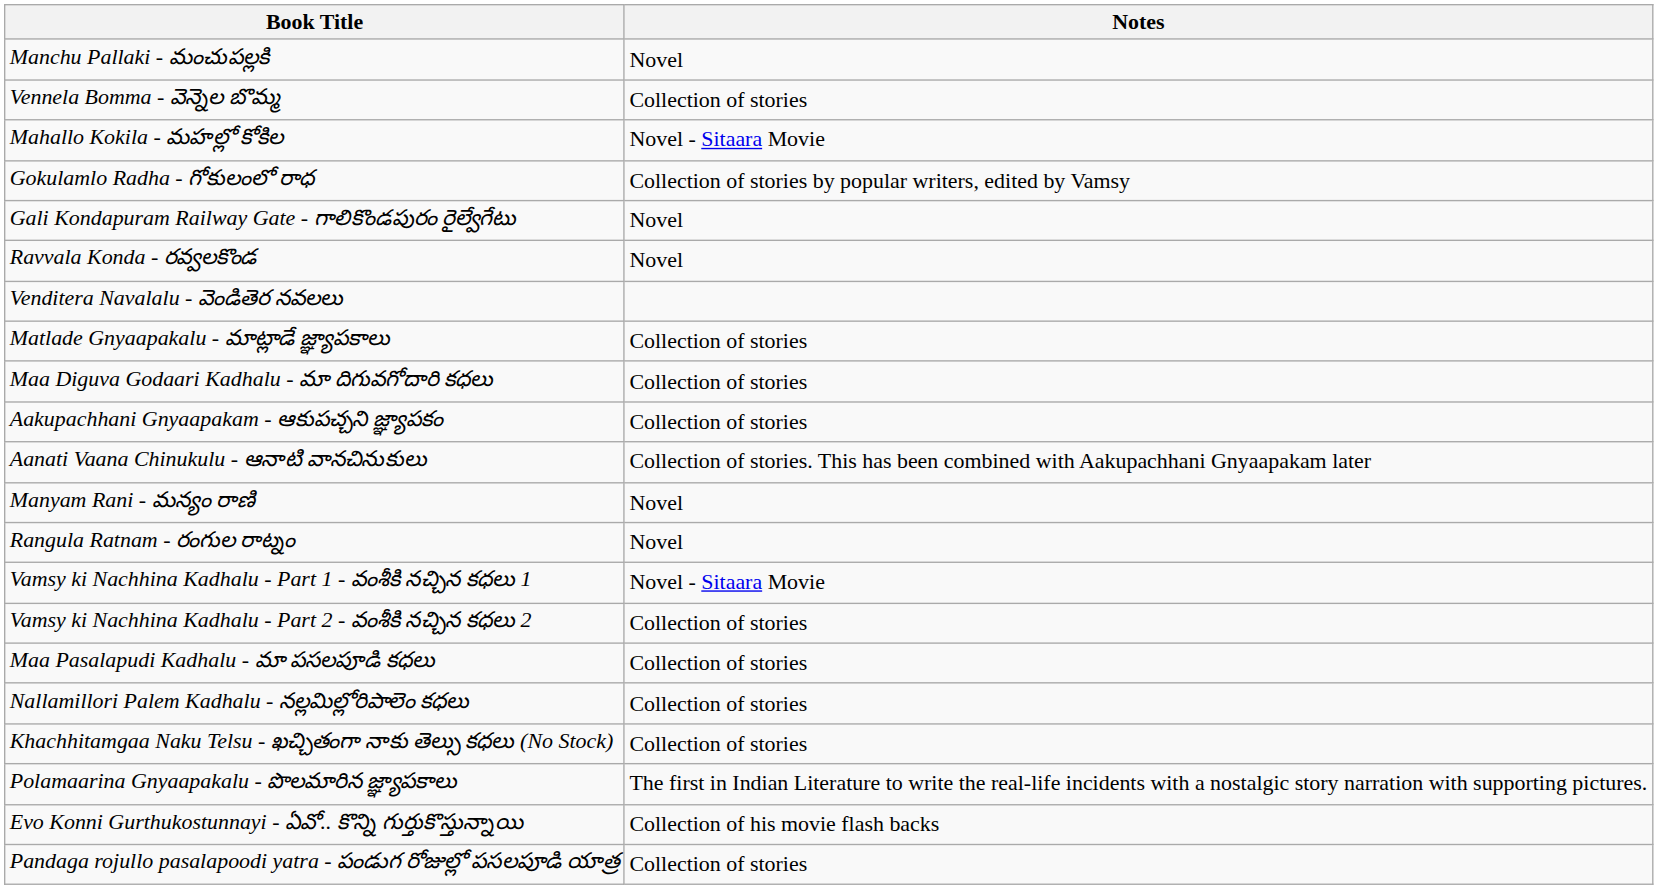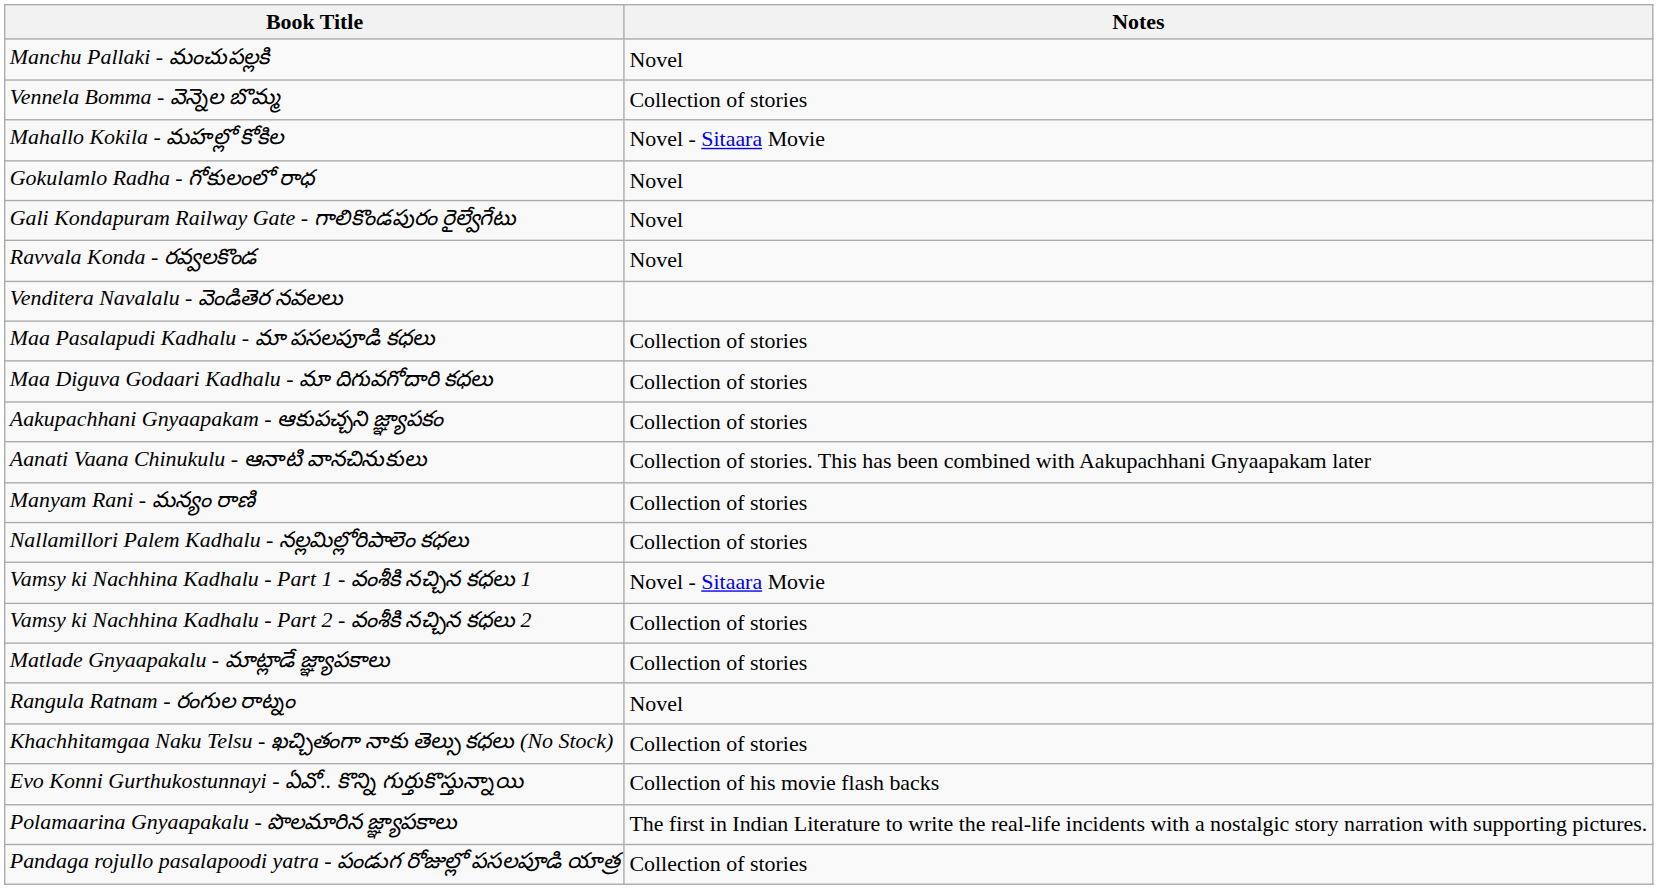 <table class="wikitable">
 <tr>
 <th>Book Title</th>
 <th>Notes</th>
 </tr>
 <tr>
 <td><em>Manchu Pallaki - మంచుపల్లకి</em></td>
 <td>Novel</td>
 </tr>
 <tr>
 <td><em>Vennela Bomma - వెన్నెల బొమ్మ</em></td>
 <td>Collection of stories</td>
 </tr>
 <tr>
 <td><em>Mahallo Kokila - మహల్లో కోకిల</em></td>
 <td>Novel - <a href='#'>Sitaara</a> Movie</td>
 </tr>
 <tr>
 <td><em>Gokulamlo Radha - గోకులంలో రాధ</em></td>
-<td>Collection of stories by popular writers, edited by Vamsy</td>
+<td>Novel</td>
 </tr>
 <tr>
 <td><em>Gali Kondapuram Railway Gate - గాలికొండపురం రైల్వేగేటు</em></td>
 <td>Novel</td>
 </tr>
 <tr>
 <td><em>Ravvala Konda - రవ్వలకొండ</em></td>
 <td>Novel</td>
 </tr>
 <tr>
 <td><em>Venditera Navalalu - వెండితెర నవలలు</em></td>
 <td></td>
 </tr>
 <tr>
-<td><em>Matlade Gnyaapakalu - మాట్లాడే జ్ఞ్యాపకాలు</em></td>
+<td><em>Maa Pasalapudi Kadhalu - మా పసలపూడి కధలు</em></td>
 <td>Collection of stories</td>
 </tr>
 <tr>
 <td><em>Maa Diguva Godaari Kadhalu - మా దిగువగోదారి కధలు</em></td>
 <td>Collection of stories</td>
 </tr>
 <tr>
 <td><em>Aakupachhani Gnyaapakam - ఆకుపచ్చని జ్ఞ్యాపకం</em></td>
 <td>Collection of stories</td>
 </tr>
 <tr>
 <td><em>Aanati Vaana Chinukulu - ఆనాటి వానచినుకులు</em></td>
 <td>Collection of stories. This has been combined with Aakupachhani Gnyaapakam later</td>
 </tr>
 <tr>
 <td><em>Manyam Rani - మన్యం రాణి</em></td>
-<td>Novel</td>
+<td>Collection of stories</td>
 </tr>
 <tr>
-<td><em>Rangula Ratnam - రంగుల రాట్నం</em></td>
-<td>Novel</td>
+<td><em>Nallamillori Palem Kadhalu - నల్లమిల్లోరిపాలెం కధలు</em></td>
+<td>Collection of stories</td>
 </tr>
 <tr>
 <td><em>Vamsy ki Nachhina Kadhalu - Part 1 - వంశీకి నచ్చిన కధలు 1</em></td>
 <td>Novel - <a href='#'>Sitaara</a> Movie</td>
 </tr>
 <tr>
 <td><em>Vamsy ki Nachhina Kadhalu - Part 2 - వంశీకి నచ్చిన కధలు 2</em></td>
 <td>Collection of stories</td>
 </tr>
 <tr>
-<td><em>Maa Pasalapudi Kadhalu - మా పసలపూడి కధలు</em></td>
+<td><em>Matlade Gnyaapakalu - మాట్లాడే జ్ఞ్యాపకాలు</em></td>
 <td>Collection of stories</td>
 </tr>
 <tr>
-<td><em>Nallamillori Palem Kadhalu - నల్లమిల్లోరిపాలెం కధలు</em></td>
-<td>Collection of stories</td>
+<td><em>Rangula Ratnam - రంగుల రాట్నం</em></td>
+<td>Novel</td>
 </tr>
 <tr>
 <td><em>Khachhitamgaa Naku Telsu - ఖచ్చితంగా నాకు తెల్సు కధలు (No Stock)</em></td>
 <td>Collection of stories</td>
 </tr>
 <tr>
+<td><em>Evo Konni Gurthukostunnayi - ఏవో.. కొన్ని గుర్తుకొస్తున్నాయి</em></td>
+<td>Collection of his movie flash backs</td>
+</tr>
+<tr>
 <td><em>Polamaarina Gnyaapakalu - పొలమారిన జ్ఞ్యాపకాలు</em></td>
 <td>The first in Indian Literature to write the real-life incidents with a nostalgic story narration with supporting pictures.</td>
-</tr>
-<tr>
-<td><em>Evo Konni Gurthukostunnayi - ఏవో.. కొన్ని గుర్తుకొస్తున్నాయి</em></td>
-<td>Collection of his movie flash backs</td>
 </tr>
 <tr>
 <td><em>Pandaga rojullo pasalapoodi yatra - పండుగ రోజుల్లో పసలపూడి యాత్ర</em></td>
 <td>Collection of stories</td>
 </tr>
 </table>
